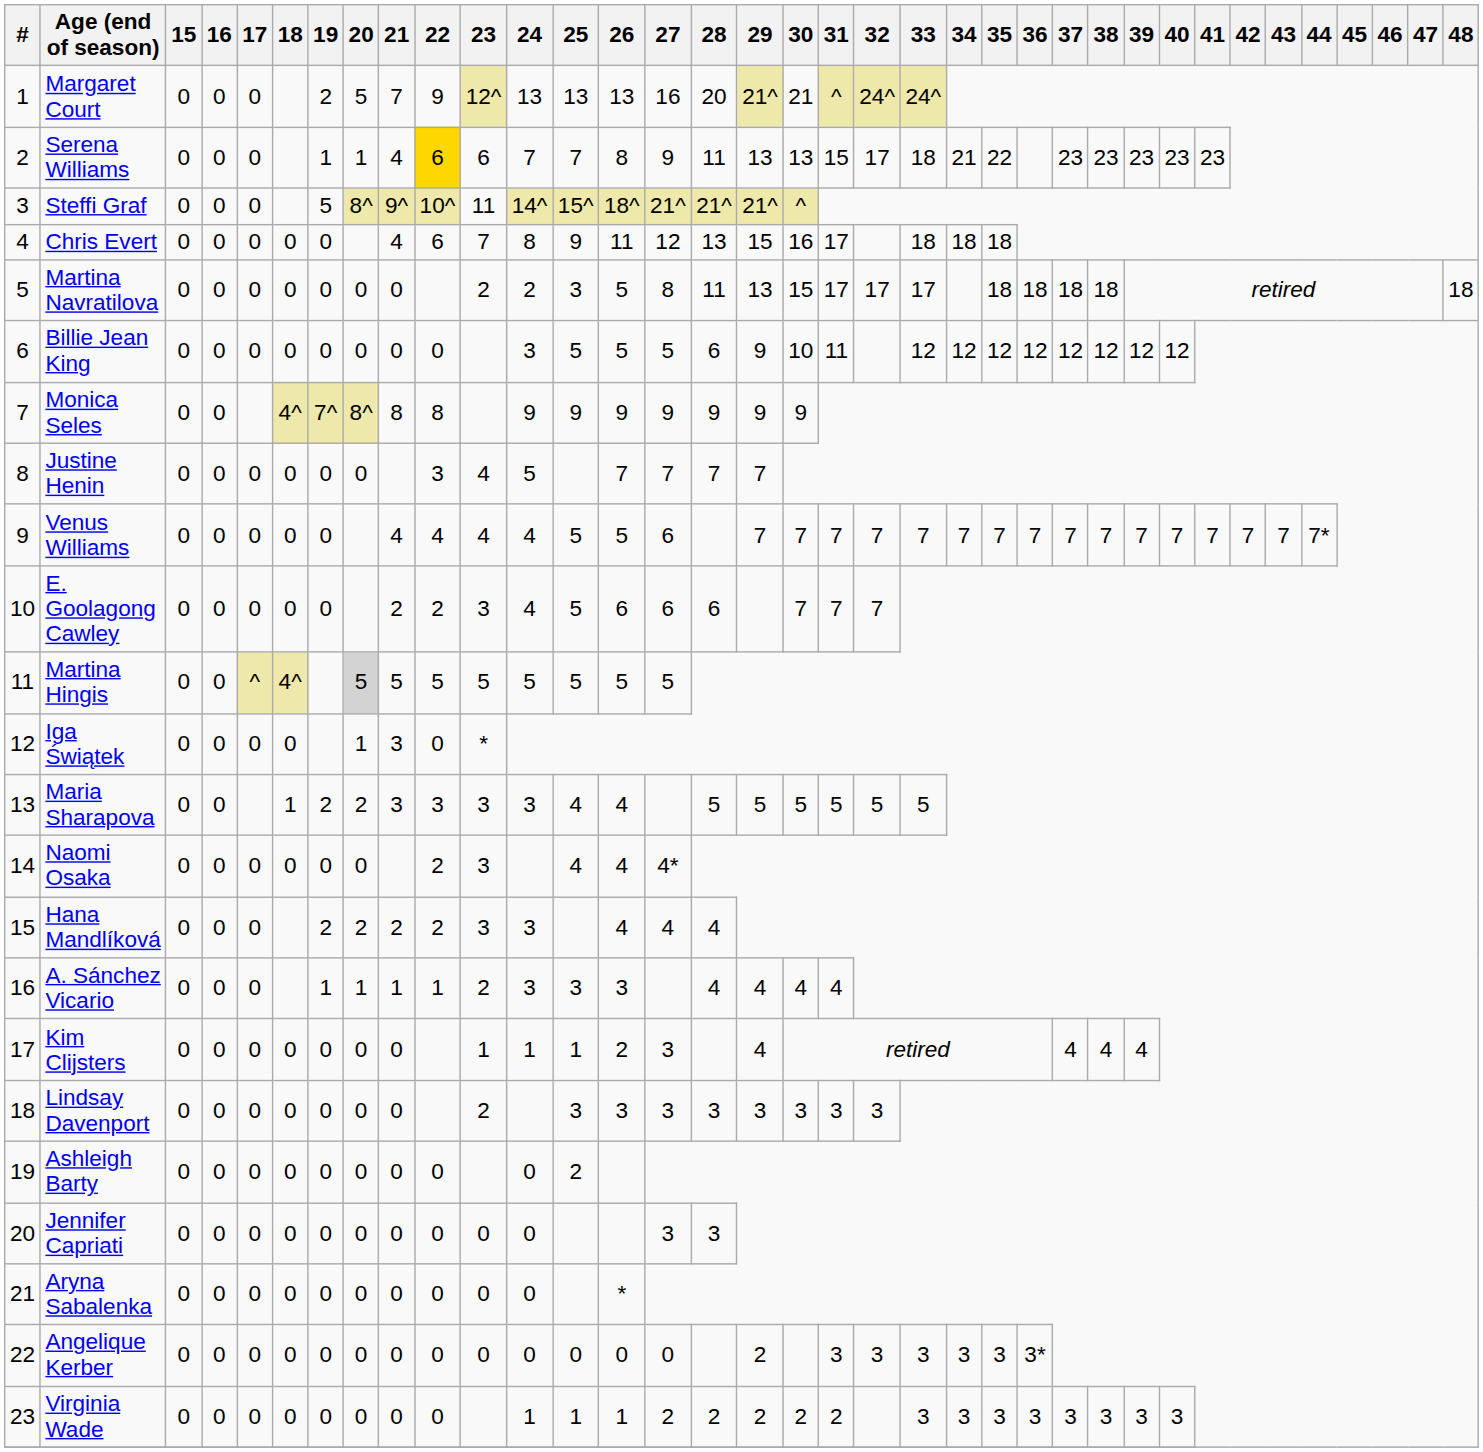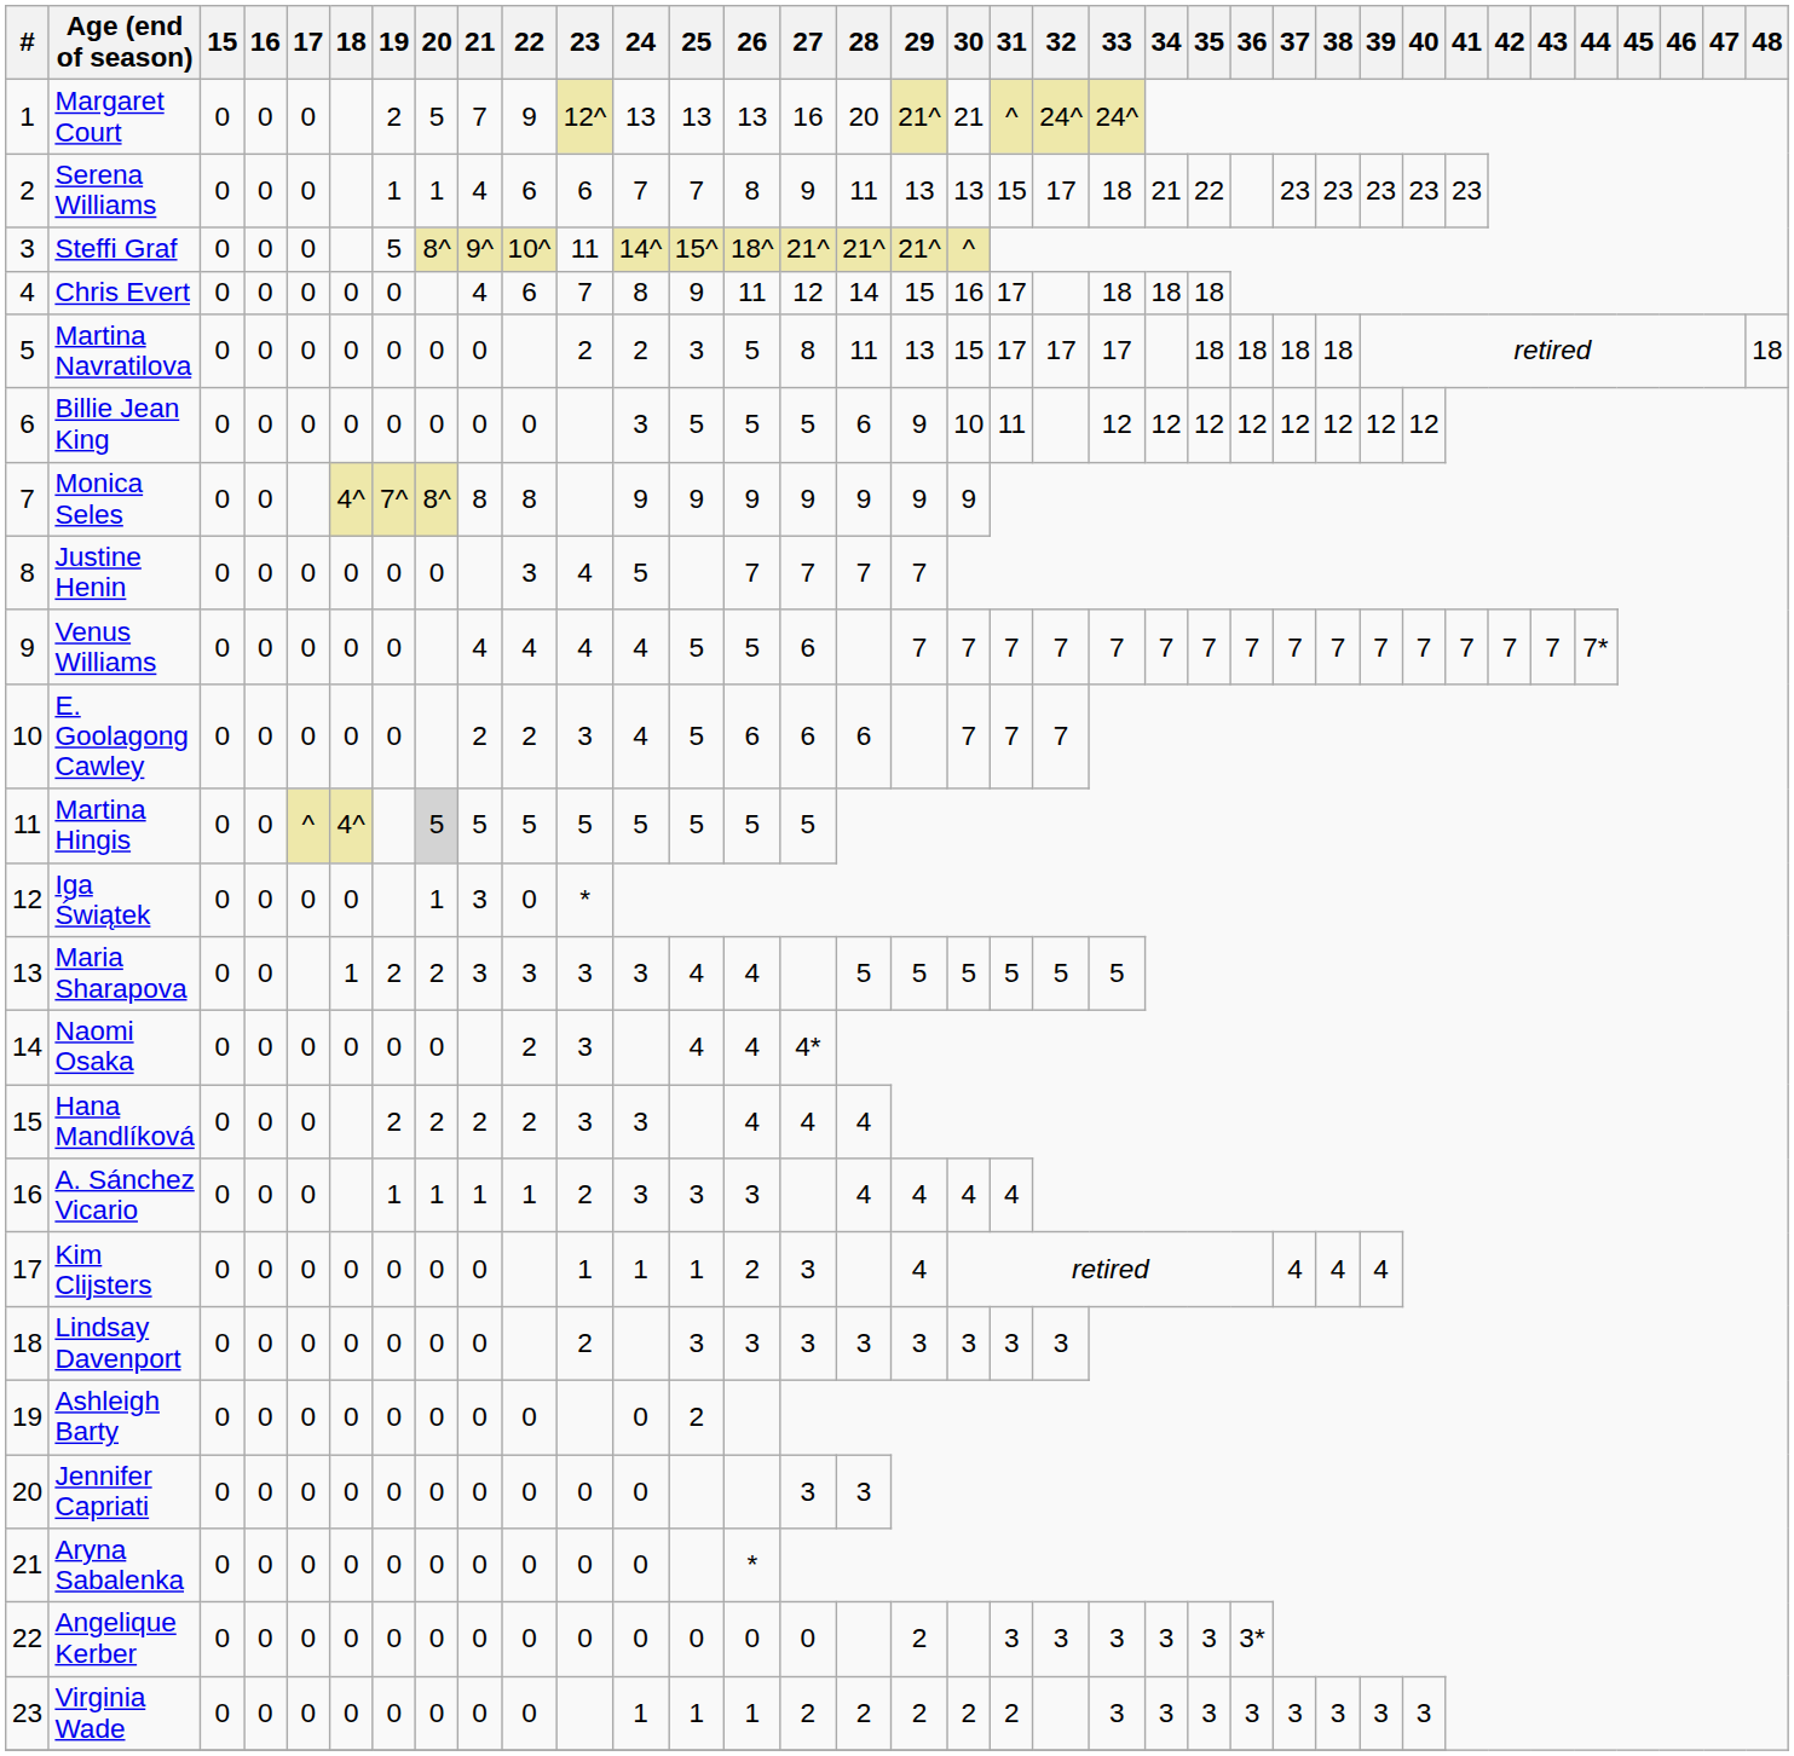 <table class=wikitable style="text-align: center;">
 <tr>
 <th>#</th>
 <th>Age (end of season)</th>
 <th>15</th>
 <th>16</th>
 <th>17</th>
 <th>18</th>
 <th>19</th>
 <th>20</th>
 <th>21</th>
 <th>22</th>
 <th>23</th>
 <th>24</th>
 <th>25</th>
 <th>26</th>
 <th>27</th>
 <th>28</th>
 <th>29</th>
 <th>30</th>
 <th>31</th>
 <th>32</th>
 <th>33</th>
 <th>34</th>
 <th>35</th>
 <th>36</th>
 <th>37</th>
 <th>38</th>
 <th>39</th>
 <th>40</th>
 <th>41</th>
 <th>42</th>
 <th>43</th>
 <th>44</th>
 <th>45</th>
 <th>46</th>
 <th>47</th>
 <th>48</th>
 </tr>
 <tr>
 <td>1</td>
 <td style="text-align:left;"> <a href='#'>Margaret Court</a></td>
 <td>0</td>
 <td>0</td>
 <td>0</td>
 <td></td>
 <td>2</td>
 <td>5</td>
 <td>7</td>
 <td>9</td>
 <td bgcolor="#eee8aa">12^</td>
 <td>13</td>
 <td>13</td>
 <td>13</td>
 <td>16</td>
 <td>20</td>
 <td bgcolor="#eee8aa">21^</td>
 <td>21</td>
 <td bgcolor="#eee8aa">^</td>
 <td bgcolor="#eee8aa">24^</td>
 <td bgcolor="#eee8aa">24^</td>
 </tr>
 <tr>
 <td>2</td>
 <td style="text-align:left;"> <a href='#'>Serena Williams</a></td>
 <td>0</td>
 <td>0</td>
 <td>0</td>
 <td></td>
 <td>1</td>
 <td>1</td>
 <td>4</td>
-<td style="background: gold;">6</td>
+<td>6</td>
 <td>6</td>
 <td>7</td>
 <td>7</td>
 <td>8</td>
 <td>9</td>
 <td>11</td>
 <td>13</td>
 <td>13</td>
 <td>15</td>
 <td>17</td>
 <td>18</td>
 <td>21</td>
 <td>22</td>
 <td></td>
 <td>23</td>
 <td>23</td>
 <td>23</td>
 <td>23</td>
 <td>23</td>
 </tr>
 <tr>
 <td>3</td>
 <td style="text-align:left;"> <a href='#'>Steffi Graf</a></td>
 <td>0</td>
 <td>0</td>
 <td>0</td>
 <td></td>
 <td>5</td>
 <td bgcolor="#eee8aa">8^</td>
 <td bgcolor="#eee8aa">9^</td>
 <td bgcolor="#eee8aa">10^</td>
 <td>11</td>
 <td bgcolor="#eee8aa">14^</td>
 <td bgcolor="#eee8aa">15^</td>
 <td bgcolor="#eee8aa">18^</td>
 <td bgcolor="#eee8aa">21^</td>
 <td bgcolor="#eee8aa">21^</td>
 <td bgcolor="#eee8aa">21^</td>
 <td bgcolor="#eee8aa">^</td>
 </tr>
 <tr>
 <td>4</td>
 <td style="text-align:left;"> <a href='#'>Chris Evert</a></td>
 <td>0</td>
 <td>0</td>
 <td>0</td>
 <td>0</td>
 <td>0</td>
 <td></td>
 <td>4</td>
 <td>6</td>
 <td>7</td>
 <td>8</td>
 <td>9</td>
 <td>11</td>
 <td>12</td>
-<td>13</td>
+<td>14</td>
 <td>15</td>
 <td>16</td>
 <td>17</td>
 <td></td>
 <td>18</td>
 <td>18</td>
 <td>18</td>
 </tr>
 <tr>
 <td>5</td>
 <td style="text-align:left;"> <a href='#'>Martina Navratilova</a></td>
 <td>0</td>
 <td>0</td>
 <td>0</td>
 <td>0</td>
 <td>0</td>
 <td>0</td>
 <td>0</td>
 <td></td>
 <td>2</td>
 <td>2</td>
 <td>3</td>
 <td>5</td>
 <td>8</td>
 <td>11</td>
 <td>13</td>
 <td>15</td>
 <td>17</td>
 <td>17</td>
 <td>17</td>
 <td></td>
 <td>18</td>
 <td>18</td>
 <td>18</td>
 <td>18</td>
 <td colspan=9><em>retired</em></td>
 <td>18</td>
 </tr>
 <tr>
 <td>6</td>
 <td style="text-align:left;"> <a href='#'>Billie Jean King</a></td>
 <td>0</td>
 <td>0</td>
 <td>0</td>
 <td>0</td>
 <td>0</td>
 <td>0</td>
 <td>0</td>
 <td>0</td>
 <td></td>
 <td>3</td>
 <td>5</td>
 <td>5</td>
 <td>5</td>
 <td>6</td>
 <td>9</td>
 <td>10</td>
 <td>11</td>
 <td></td>
 <td>12</td>
 <td>12</td>
 <td>12</td>
 <td>12</td>
 <td>12</td>
 <td>12</td>
 <td>12</td>
 <td>12</td>
 </tr>
 <tr>
 <td>7</td>
 <td style="text-align:left;"> <a href='#'>Monica Seles</a></td>
 <td>0</td>
 <td>0</td>
 <td></td>
 <td bgcolor="#eee8aa">4^</td>
 <td bgcolor="#eee8aa">7^</td>
 <td bgcolor="#eee8aa">8^</td>
 <td>8</td>
 <td>8</td>
 <td></td>
 <td>9</td>
 <td>9</td>
 <td>9</td>
 <td>9</td>
 <td>9</td>
 <td>9</td>
 <td>9</td>
 </tr>
 <tr>
 <td>8</td>
 <td style="text-align:left;"> <a href='#'>Justine Henin</a></td>
 <td>0</td>
 <td>0</td>
 <td>0</td>
 <td>0</td>
 <td>0</td>
 <td>0</td>
 <td></td>
 <td>3</td>
 <td>4</td>
 <td>5</td>
 <td></td>
 <td>7</td>
 <td>7</td>
 <td>7</td>
 <td>7</td>
 </tr>
 <tr>
 <td>9</td>
 <td style="text-align:left;"> <a href='#'>Venus Williams</a></td>
 <td>0</td>
 <td>0</td>
 <td>0</td>
 <td>0</td>
 <td>0</td>
 <td></td>
 <td>4</td>
 <td>4</td>
 <td>4</td>
 <td>4</td>
 <td>5</td>
 <td>5</td>
 <td>6</td>
 <td></td>
 <td>7</td>
 <td>7</td>
 <td>7</td>
 <td>7</td>
 <td>7</td>
 <td>7</td>
 <td>7</td>
 <td>7</td>
 <td>7</td>
 <td>7</td>
 <td>7</td>
 <td>7</td>
 <td>7</td>
 <td>7</td>
 <td>7</td>
 <td>7*</td>
 </tr>
 <tr>
 <td>10</td>
 <td style="text-align:left;"> <a href='#'>E. Goolagong Cawley</a></td>
 <td>0</td>
 <td>0</td>
 <td>0</td>
 <td>0</td>
 <td>0</td>
 <td></td>
 <td>2</td>
 <td>2</td>
 <td>3</td>
 <td>4</td>
 <td>5</td>
 <td>6</td>
 <td>6</td>
 <td>6</td>
 <td></td>
 <td>7</td>
 <td>7</td>
 <td>7</td>
 </tr>
 <tr>
 <td>11</td>
 <td style="text-align:left;"> <a href='#'>Martina Hingis</a></td>
 <td>0</td>
 <td>0</td>
 <td bgcolor="#eee8aa">^</td>
 <td bgcolor="#eee8aa">4^</td>
 <td></td>
 <td style="background: lightgrey;">5</td>
 <td>5</td>
 <td>5</td>
 <td>5</td>
 <td>5</td>
 <td>5</td>
 <td>5</td>
 <td>5</td>
 </tr>
 <tr>
 <td>12</td>
 <td style="text-align:left;"> <a href='#'>Iga Świątek</a></td>
 <td>0</td>
 <td>0</td>
 <td>0</td>
 <td>0</td>
 <td></td>
 <td>1</td>
 <td>3</td>
 <td>0</td>
 <td>*</td>
 </tr>
 <tr>
 <td>13</td>
 <td style="text-align:left;"> <a href='#'>Maria Sharapova</a></td>
 <td>0</td>
 <td>0</td>
 <td></td>
 <td>1</td>
 <td>2</td>
 <td>2</td>
 <td>3</td>
 <td>3</td>
 <td>3</td>
 <td>3</td>
 <td>4</td>
 <td>4</td>
 <td></td>
 <td>5</td>
 <td>5</td>
 <td>5</td>
 <td>5</td>
 <td>5</td>
 <td>5</td>
 </tr>
 <tr>
 <td>14</td>
 <td style="text-align:left;"> <a href='#'>Naomi Osaka</a></td>
 <td>0</td>
 <td>0</td>
 <td>0</td>
 <td>0</td>
 <td>0</td>
 <td>0</td>
 <td></td>
 <td>2</td>
 <td>3</td>
 <td></td>
 <td>4</td>
 <td>4</td>
 <td>4*</td>
 </tr>
 <tr>
 <td>15</td>
 <td style="text-align:left;"> <a href='#'>Hana Mandlíková</a></td>
 <td>0</td>
 <td>0</td>
 <td>0</td>
 <td></td>
 <td>2</td>
 <td>2</td>
 <td>2</td>
 <td>2</td>
 <td>3</td>
 <td>3</td>
 <td></td>
 <td>4</td>
 <td>4</td>
 <td>4</td>
 </tr>
 <tr>
 <td>16</td>
 <td style="text-align:left;"> <a href='#'>A. Sánchez Vicario</a></td>
 <td>0</td>
 <td>0</td>
 <td>0</td>
 <td></td>
 <td>1</td>
 <td>1</td>
 <td>1</td>
 <td>1</td>
 <td>2</td>
 <td>3</td>
 <td>3</td>
 <td>3</td>
 <td></td>
 <td>4</td>
 <td>4</td>
 <td>4</td>
 <td>4</td>
 </tr>
 <tr>
 <td>17</td>
 <td style="text-align:left;"> <a href='#'>Kim Clijsters</a></td>
 <td>0</td>
 <td>0</td>
 <td>0</td>
 <td>0</td>
 <td>0</td>
 <td>0</td>
 <td>0</td>
 <td></td>
 <td>1</td>
 <td>1</td>
 <td>1</td>
 <td>2</td>
 <td>3</td>
 <td></td>
 <td>4</td>
 <td colspan=7><em>retired</em></td>
 <td>4</td>
 <td>4</td>
 <td>4</td>
 </tr>
 <tr>
 <td>18</td>
 <td style="text-align:left;"> <a href='#'>Lindsay Davenport</a></td>
 <td>0</td>
 <td>0</td>
 <td>0</td>
 <td>0</td>
 <td>0</td>
 <td>0</td>
 <td>0</td>
 <td></td>
 <td>2</td>
 <td></td>
 <td>3</td>
 <td>3</td>
 <td>3</td>
 <td>3</td>
 <td>3</td>
 <td>3</td>
 <td>3</td>
 <td>3</td>
 </tr>
 <tr>
 <td>19</td>
 <td style="text-align:left;"> <a href='#'>Ashleigh Barty</a></td>
 <td>0</td>
 <td>0</td>
 <td>0</td>
 <td>0</td>
 <td>0</td>
 <td>0</td>
 <td>0</td>
 <td>0</td>
 <td></td>
 <td>0</td>
 <td>2</td>
 <td></td>
 </tr>
 <tr>
 <td>20</td>
 <td style="text-align:left;"> <a href='#'>Jennifer Capriati</a></td>
 <td>0</td>
 <td>0</td>
 <td>0</td>
 <td>0</td>
 <td>0</td>
 <td>0</td>
 <td>0</td>
 <td>0</td>
 <td>0</td>
 <td>0</td>
 <td></td>
 <td></td>
 <td>3</td>
 <td>3</td>
 </tr>
 <tr>
 <td>21</td>
 <td style="text-align:left;"> <a href='#'>Aryna Sabalenka</a></td>
 <td>0</td>
 <td>0</td>
 <td>0</td>
 <td>0</td>
 <td>0</td>
 <td>0</td>
 <td>0</td>
 <td>0</td>
 <td>0</td>
 <td>0</td>
 <td></td>
 <td>*</td>
 </tr>
 <tr>
 <td>22</td>
 <td style="text-align:left;"> <a href='#'>Angelique Kerber</a></td>
 <td>0</td>
 <td>0</td>
 <td>0</td>
 <td>0</td>
 <td>0</td>
 <td>0</td>
 <td>0</td>
 <td>0</td>
 <td>0</td>
 <td>0</td>
 <td>0</td>
 <td>0</td>
 <td>0</td>
 <td></td>
 <td>2</td>
 <td></td>
 <td>3</td>
 <td>3</td>
 <td>3</td>
 <td>3</td>
 <td>3</td>
 <td>3*</td>
 </tr>
 <tr>
 <td>23</td>
 <td style="text-align:left;"> <a href='#'>Virginia Wade</a></td>
 <td>0</td>
 <td>0</td>
 <td>0</td>
 <td>0</td>
 <td>0</td>
 <td>0</td>
 <td>0</td>
 <td>0</td>
 <td></td>
 <td>1</td>
 <td>1</td>
 <td>1</td>
 <td>2</td>
 <td>2</td>
 <td>2</td>
 <td>2</td>
 <td>2</td>
 <td></td>
 <td>3</td>
 <td>3</td>
 <td>3</td>
 <td>3</td>
 <td>3</td>
 <td>3</td>
 <td>3</td>
 <td>3</td>
 </tr>
 <tr>
 </tr>
 </table>
